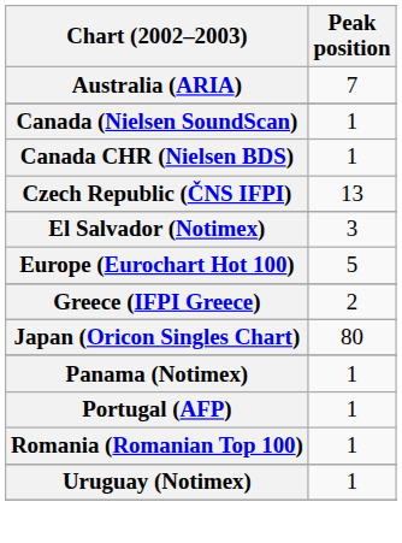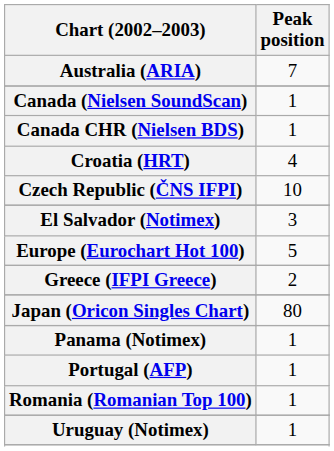 <table class="wikitable sortable plainrowheaders" style="text-align:center">
 <tr>
 <th scope="col">Chart (2002–2003)</th>
 <th scope="col">Peak<br>position</th>
 </tr>
 <tr>
 <th scope="row">Australia (<a href='#'>ARIA</a>)</th>
 <td>7</td>
 </tr>
 <tr>
 </tr>
 <tr>
 </tr>
 <tr>
 </tr>
 <tr>
 </tr>
 <tr>
 <th scope="row">Canada (<a href='#'>Nielsen SoundScan</a>)</th>
 <td>1</td>
 </tr>
 <tr>
 <th scope="row">Canada CHR (<a href='#'>Nielsen BDS</a>)</th>
 <td style="text-align:center">1</td>
 </tr>
 <tr>
+<th scope="row">Croatia (<a href='#'>HRT</a>)</th>
+<td align="center">4</td>
+</tr>
+<tr>
 <th scope="row">Czech Republic (<a href='#'>ČNS IFPI</a>)</th>
-<td>13</td>
+<td>10</td>
 </tr>
 <tr>
 </tr>
 <tr>
 <th scope="row">El Salvador (<a href='#'>Notimex</a>)</th>
 <td>3</td>
 </tr>
 <tr>
 <th scope="row">Europe (<a href='#'>Eurochart Hot 100</a>)</th>
 <td>5</td>
 </tr>
 <tr>
 </tr>
 <tr>
 </tr>
 <tr>
 </tr>
 <tr>
 <th scope="row">Greece (<a href='#'>IFPI Greece</a>)</th>
 <td>2</td>
 </tr>
 <tr>
 </tr>
 <tr>
 </tr>
 <tr>
 </tr>
 <tr>
 </tr>
 <tr>
 <th scope="row">Japan (<a href='#'>Oricon Singles Chart</a>)</th>
 <td>80</td>
 </tr>
 <tr>
 </tr>
 <tr>
 </tr>
 <tr>
 </tr>
 <tr>
 </tr>
 <tr>
 <th scope="row">Panama (Notimex)</th>
 <td>1</td>
 </tr>
 <tr>
 <th scope="row">Portugal (<a href='#'>AFP</a>)</th>
 <td>1</td>
 </tr>
 <tr>
 <th scope="row">Romania (<a href='#'>Romanian Top 100</a>)</th>
 <td>1</td>
 </tr>
 <tr>
 </tr>
 <tr>
 </tr>
 <tr>
 </tr>
 <tr>
 </tr>
 <tr>
 </tr>
 <tr>
 <th scope="row">Uruguay (Notimex)</th>
 <td>1</td>
 </tr>
 <tr>
 </tr>
 <tr>
 </tr>
 <tr>
 </tr>
 <tr>
 </tr>
 <tr>
 </tr>
 <tr>
 </tr>
 </table>
